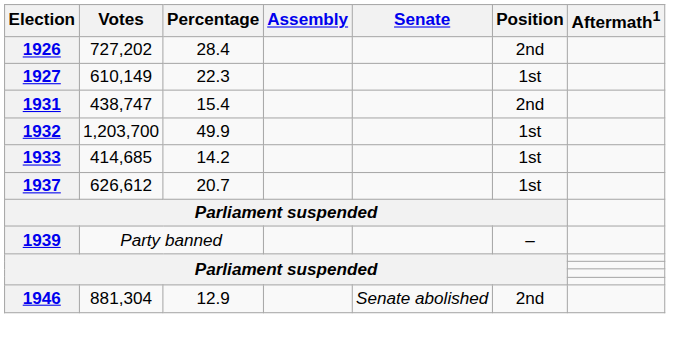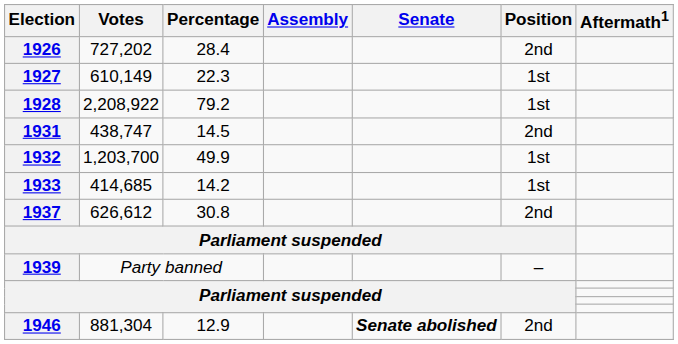 <table class=wikitable style=text-align:center>
 <tr>
 <th>Election</th>
 <th>Votes</th>
 <th>Percentage</th>
 <th><a href='#'>Assembly</a></th>
 <th><a href='#'>Senate</a></th>
 <th>Position</th>
 <th>Aftermath<sup>1</sup></th>
 </tr>
 <tr>
 <th><a href='#'>1926</a></th>
 <td>727,202</td>
 <td>28.4</td>
 <td></td>
 <td></td>
 <td>2nd</td>
 <td></td>
 </tr>
 <tr>
 <th><a href='#'>1927</a></th>
 <td>610,149</td>
 <td>22.3</td>
 <td></td>
 <td></td>
 <td>1st</td>
 <td></td>
 </tr>
 <tr>
+<th><a href='#'>1928</a></th>
+<td>2,208,922</td>
+<td>79.2</td>
+<td></td>
+<td></td>
+<td>1st</td>
+<td></td>
+</tr>
+<tr>
 <th><a href='#'>1931</a></th>
 <td>438,747</td>
-<td>15.4</td>
+<td>14.5</td>
 <td></td>
 <td></td>
 <td>2nd</td>
 <td></td>
 </tr>
 <tr>
 <th><a href='#'>1932</a></th>
 <td>1,203,700</td>
 <td>49.9</td>
 <td></td>
 <td></td>
 <td>1st</td>
 <td></td>
 </tr>
 <tr>
 <th><a href='#'>1933</a></th>
 <td>414,685</td>
 <td>14.2</td>
 <td></td>
 <td></td>
 <td>1st</td>
 <td></td>
 </tr>
 <tr>
 <th><a href='#'>1937</a></th>
 <td>626,612</td>
-<td>20.7</td>
+<td>30.8</td>
 <td></td>
 <td></td>
-<td>1st</td>
+<td>2nd</td>
 <td></td>
 </tr>
 <tr>
 <th colspan=6;><em>Parliament suspended</em></th>
 <td></td>
 </tr>
 <tr>
 <th><a href='#'>1939</a></th>
 <td colspan=2><em>Party banned</em></td>
 <td></td>
 <td></td>
 <td>–</td>
 <td></td>
 </tr>
 <tr>
 <th rowspan=4; colspan=6;><em>Parliament suspended</em></th>
 <td></td>
 </tr>
 <tr>
 <td></td>
 </tr>
 <tr>
 <td></td>
 </tr>
 <tr>
 <td></td>
 </tr>
 <tr>
 <th><a href='#'>1946</a></th>
 <td>881,304</td>
 <td>12.9</td>
 <td></td>
-<td><em>Senate abolished</em></td>
+<td><strong><em>Senate abolished</em></strong></td>
 <td>2nd</td>
 <td></td>
 </tr>
 </table>
